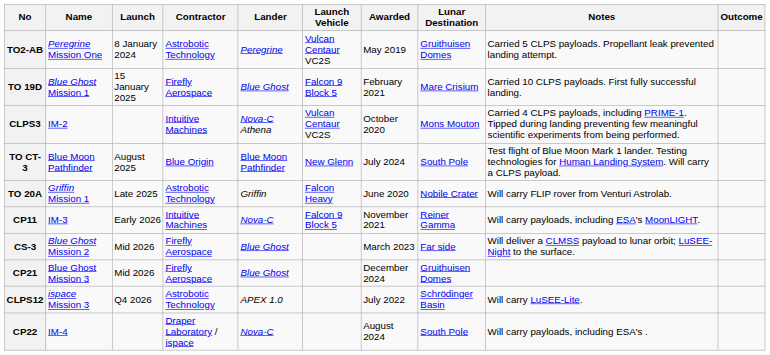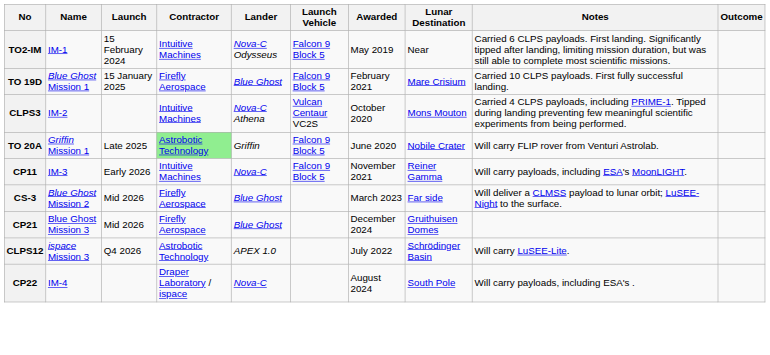 <table class="wikitable sticky-header">
 <tr>
 <th>No</th>
 <th>Name</th>
 <th>Launch</th>
 <th>Contractor</th>
 <th>Lander</th>
 <th>Launch Vehicle</th>
 <th>Awarded</th>
 <th>Lunar<br>Destination</th>
 <th>Notes</th>
 <th>Outcome</th>
 </tr>
 <tr>
-<th>TO2-AB</th>
-<td><a href='#'><em>Peregrine</em> Mission One</a></td>
-<td>8 January 2024</td>
-<td><a href='#'>Astrobotic Technology</a></td>
-<td><a href='#'><em>Peregrine</em></a></td>
-<td><a href='#'>Vulcan Centaur</a> VC2S</td>
+<th>TO2-IM</th>
+<td><a href='#'>IM-1</a></td>
+<td>15 February 2024</td>
+<td><a href='#'>Intuitive Machines</a></td>
+<td><em><a href='#'>Nova-C</a> Odysseus</em></td>
+<td><a href='#'>Falcon 9 Block 5</a></td>
 <td>May 2019</td>
-<td><a href='#'>Gruithuisen Domes</a></td>
-<td>Carried 5 CLPS payloads. Propellant leak prevented landing attempt.</td>
+<td>Near <a href='#'></a></td>
+<td>Carried 6 CLPS payloads. First landing. Significantly tipped after landing, limiting mission duration, but was still able to complete most scientific missions.</td>
 <td></td>
 </tr>
 <tr>
 <th>TO 19D</th>
 <td><a href='#'><em>Blue Ghost</em> Mission 1</a></td>
 <td>15 January 2025</td>
 <td><a href='#'>Firefly Aerospace</a></td>
 <td><a href='#'><em>Blue Ghost</em></a></td>
 <td><a href='#'>Falcon 9 Block 5</a></td>
 <td>February 2021</td>
 <td><a href='#'>Mare Crisium</a></td>
 <td>Carried 10 CLPS payloads. First fully successful landing.</td>
 <td></td>
 </tr>
 <tr>
 <th>CLPS3</th>
 <td><a href='#'>IM-2</a></td>
 <td></td>
 <td><a href='#'>Intuitive Machines</a></td>
 <td><em><a href='#'>Nova-C</a> Athena</em></td>
 <td><a href='#'>Vulcan Centaur</a> VC2S</td>
 <td>October 2020</td>
 <td><a href='#'>Mons Mouton</a></td>
 <td>Carried 4 CLPS payloads, including <a href='#'>PRIME-1</a>. Tipped during landing preventing few meaningful scientific experiments from being performed.</td>
 <td></td>
 </tr>
 <tr>
-<th>TO CT-3</th>
-<td><a href='#'>Blue Moon Pathfinder</a></td>
-<td>August 2025</td>
-<td><a href='#'>Blue Origin</a></td>
-<td><a href='#'>Blue Moon Pathfinder</a></td>
-<td><a href='#'>New Glenn</a></td>
-<td>July 2024</td>
-<td><a href='#'>South Pole</a></td>
-<td>Test flight of Blue Moon Mark 1 lander. Testing technologies for <a href='#'>Human Landing System</a>. Will carry a CLPS payload.</td>
-<td></td>
-</tr>
-<tr>
 <th>TO 20A</th>
 <td><a href='#'><em>Griffin</em> Mission 1</a></td>
 <td>Late 2025</td>
-<td><a href='#'>Astrobotic Technology</a></td>
+<td style="background: lightgreen;"><a href='#'>Astrobotic Technology</a></td>
 <td><em>Griffin</em></td>
-<td><a href='#'>Falcon Heavy</a></td>
+<td><a href='#'>Falcon 9 Block 5</a></td>
 <td>June 2020</td>
 <td><a href='#'>Nobile Crater</a></td>
 <td>Will carry FLIP rover from Venturi Astrolab.</td>
 <td></td>
 </tr>
 <tr>
 <th>CP11</th>
 <td><a href='#'>IM-3</a></td>
 <td>Early 2026</td>
 <td><a href='#'>Intuitive Machines</a></td>
 <td><em><a href='#'>Nova-C</a></em></td>
 <td><a href='#'>Falcon 9 Block 5</a></td>
 <td>November 2021</td>
 <td><a href='#'>Reiner Gamma</a></td>
 <td>Will carry payloads, including <a href='#'>ESA</a>'s <a href='#'>MoonLIGHT</a>.</td>
 <td></td>
 </tr>
 <tr>
 <th>CS-3</th>
 <td><a href='#'><em>Blue Ghost</em> Mission 2</a></td>
 <td>Mid 2026</td>
 <td><a href='#'>Firefly Aerospace</a></td>
 <td><a href='#'><em>Blue Ghost</em></a></td>
 <td></td>
 <td>March 2023</td>
 <td><a href='#'>Far side</a></td>
 <td>Will deliver a <a href='#'>CLMSS</a> payload to lunar orbit; <a href='#'>LuSEE-Night</a> to the surface.</td>
 <td></td>
 </tr>
 <tr>
 <th>CP21</th>
 <td><a href='#'>Blue Ghost Mission 3</a></td>
 <td>Mid 2026</td>
 <td><a href='#'>Firefly Aerospace</a></td>
 <td><a href='#'><em>Blue Ghost</em></a></td>
 <td></td>
 <td>December 2024</td>
 <td><a href='#'>Gruithuisen Domes</a></td>
 <td></td>
 <td></td>
 </tr>
 <tr>
 <th>CLPS12</th>
 <td><a href='#'><em>ispace</em> Mission 3</a></td>
 <td>Q4 2026</td>
 <td><a href='#'>Astrobotic Technology</a></td>
 <td><em>APEX 1.0</em></td>
 <td></td>
 <td>July 2022</td>
 <td><a href='#'>Schrödinger Basin</a></td>
 <td>Will carry <a href='#'>LuSEE-Lite</a>.</td>
 <td></td>
 </tr>
 <tr>
 <th>CP22</th>
 <td><a href='#'>IM-4</a></td>
 <td></td>
 <td><a href='#'>Draper Laboratory</a> / <a href='#'>ispace</a></td>
 <td><em><a href='#'>Nova-C</a></em></td>
 <td></td>
 <td>August 2024</td>
 <td><a href='#'>South Pole</a></td>
 <td>Will carry payloads, including ESA's .</td>
 <td></td>
 </tr>
 </table>
